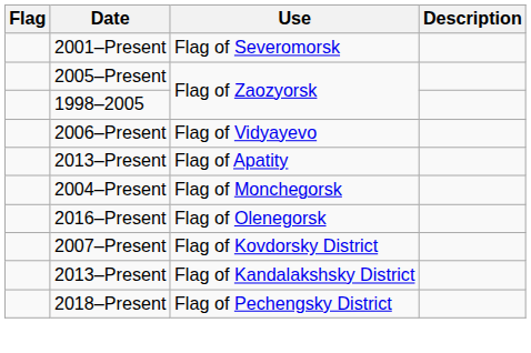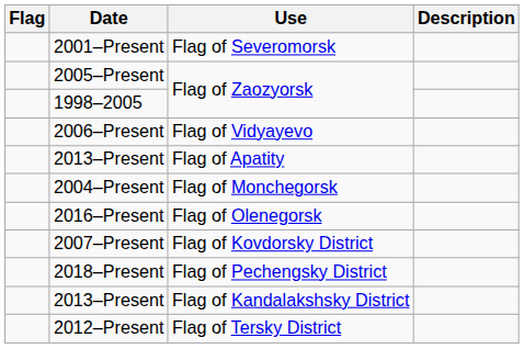 <table class="wikitable">
 <tr>
 <th>Flag</th>
 <th>Date</th>
 <th>Use</th>
 <th>Description</th>
 </tr>
 <tr>
 <td></td>
 <td>2001–Present</td>
 <td>Flag of <a href='#'>Severomorsk</a></td>
 <td></td>
 </tr>
 <tr>
 <td></td>
 <td>2005–Present</td>
 <td rowspan="2">Flag of <a href='#'>Zaozyorsk</a></td>
 <td></td>
 </tr>
 <tr>
 <td></td>
 <td>1998–2005</td>
 <td></td>
 </tr>
 <tr>
 <td></td>
 <td>2006–Present</td>
 <td>Flag of <a href='#'>Vidyayevo</a></td>
 <td></td>
 </tr>
 <tr>
 <td></td>
 <td>2013–Present</td>
 <td>Flag of <a href='#'>Apatity</a></td>
 <td></td>
 </tr>
 <tr>
 <td></td>
 <td>2004–Present</td>
 <td>Flag of <a href='#'>Monchegorsk</a></td>
 <td></td>
 </tr>
 <tr>
 <td></td>
 <td>2016–Present</td>
 <td>Flag of <a href='#'>Olenegorsk</a></td>
 <td></td>
 </tr>
 <tr>
 <td></td>
 <td>2007–Present</td>
 <td>Flag of <a href='#'>Kovdorsky District</a></td>
 <td></td>
 </tr>
 <tr>
 <td></td>
+<td>2018–Present</td>
+<td>Flag of <a href='#'>Pechengsky District</a></td>
+<td></td>
+</tr>
+<tr>
+<td></td>
 <td>2013–Present</td>
 <td>Flag of <a href='#'>Kandalakshsky District</a></td>
 <td></td>
 </tr>
 <tr>
 <td></td>
-<td>2018–Present</td>
-<td>Flag of <a href='#'>Pechengsky District</a></td>
+<td>2012–Present</td>
+<td>Flag of <a href='#'>Tersky District</a></td>
 <td></td>
 </tr>
 </table>
